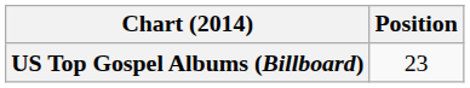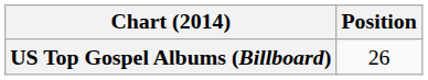 <table class="wikitable plainrowheaders">
 <tr>
 <th scope="col">Chart (2014)</th>
 <th scope="col">Position</th>
 </tr>
 <tr>
 <th scope="row">US Top Gospel Albums (<em>Billboard</em>)</th>
-<td style="text-align:center;">23</td>
+<td style="text-align:center;">26</td>
 </tr>
 </table>
